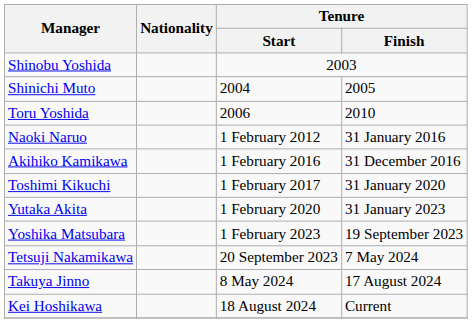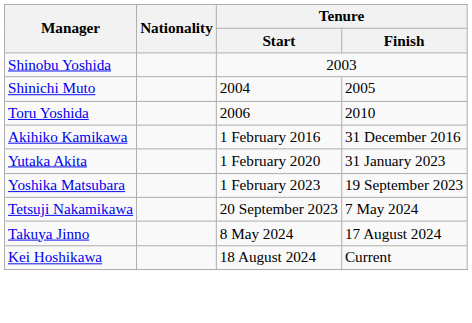 <table class="wikitable">
 <tr>
 <th rowspan="2">Manager</th>
 <th rowspan="2">Nationality</th>
 <th colspan="2">Tenure </th>
 </tr>
 <tr>
 <th>Start</th>
 <th>Finish </th>
 </tr>
 <tr>
 <td><a href='#'>Shinobu Yoshida</a></td>
 <td></td>
 <td colspan="2" align=center>2003<br></td>
 </tr>
 <tr>
 <td><a href='#'>Shinichi Muto</a></td>
 <td></td>
 <td>2004</td>
 <td>2005<br></td>
 </tr>
 <tr>
 <td><a href='#'>Toru Yoshida</a></td>
 <td></td>
 <td>2006</td>
 <td>2010<br></td>
 </tr>
 <tr>
-<td><a href='#'>Naoki Naruo</a></td>
-<td></td>
-<td>1 February 2012</td>
-<td>31 January 2016<br></td>
-</tr>
-<tr>
 <td><a href='#'>Akihiko Kamikawa</a></td>
 <td></td>
 <td>1 February 2016</td>
 <td>31 December 2016<br></td>
-</tr>
-<tr>
-<td><a href='#'>Toshimi Kikuchi</a></td>
-<td></td>
-<td>1 February 2017</td>
-<td>31 January 2020<br></td>
 </tr>
 <tr>
 <td><a href='#'>Yutaka Akita</a></td>
 <td></td>
 <td>1 February 2020</td>
 <td>31 January 2023<br></td>
 </tr>
 <tr>
 <td><a href='#'>Yoshika Matsubara</a></td>
 <td></td>
 <td>1 February 2023</td>
 <td>19 September 2023<br></td>
 </tr>
 <tr>
 <td><a href='#'>Tetsuji Nakamikawa</a></td>
 <td></td>
 <td>20 September 2023</td>
 <td>7 May 2024<br></td>
 </tr>
 <tr>
 <td><a href='#'>Takuya Jinno</a></td>
 <td></td>
 <td>8 May 2024</td>
 <td>17 August 2024<br></td>
 </tr>
 <tr>
 <td><a href='#'>Kei Hoshikawa</a></td>
 <td></td>
 <td>18 August 2024</td>
 <td>Current<br></td>
 </tr>
 <tr>
 </tr>
 </table>
